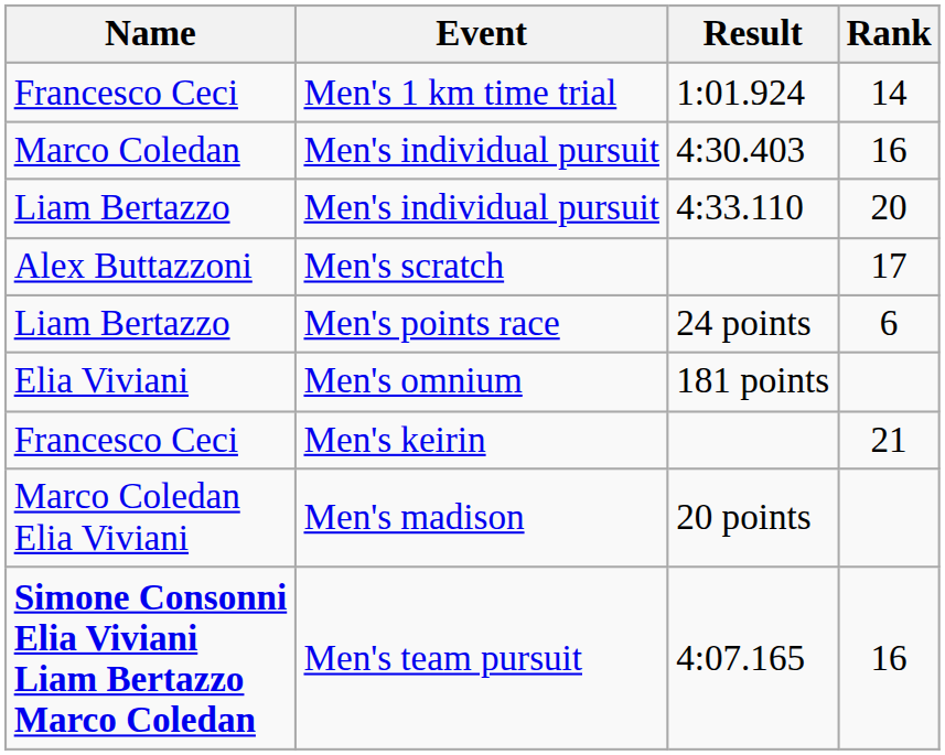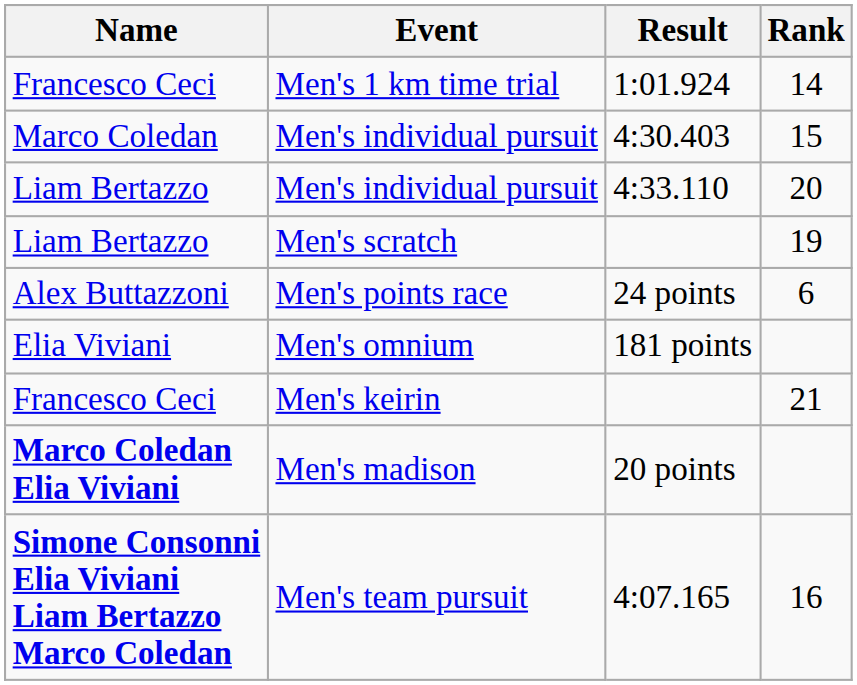 <table class="wikitable sortable">
 <tr>
 <th>Name</th>
 <th>Event</th>
 <th>Result</th>
 <th>Rank</th>
 </tr>
 <tr>
 <td><a href='#'>Francesco Ceci</a></td>
 <td><a href='#'>Men's 1 km time trial</a></td>
 <td>1:01.924</td>
 <td align=center>14</td>
 </tr>
 <tr>
 <td><a href='#'>Marco Coledan</a></td>
 <td><a href='#'>Men's individual pursuit</a></td>
 <td>4:30.403</td>
-<td align=center>16</td>
+<td align=center>15</td>
 </tr>
 <tr>
 <td><a href='#'>Liam Bertazzo</a></td>
 <td><a href='#'>Men's individual pursuit</a></td>
 <td>4:33.110</td>
 <td align=center>20</td>
 </tr>
 <tr>
-<td><a href='#'>Alex Buttazzoni</a></td>
+<td><a href='#'>Liam Bertazzo</a></td>
 <td><a href='#'>Men's scratch</a></td>
 <td></td>
-<td align=center>17</td>
+<td align=center>19</td>
 </tr>
 <tr>
-<td><a href='#'>Liam Bertazzo</a></td>
+<td><a href='#'>Alex Buttazzoni</a></td>
 <td><a href='#'>Men's points race</a></td>
 <td>24 points</td>
 <td align=center>6</td>
 </tr>
 <tr>
 <td><a href='#'>Elia Viviani</a></td>
 <td><a href='#'>Men's omnium</a></td>
 <td>181 points</td>
 <td align=center></td>
 </tr>
 <tr>
 <td><a href='#'>Francesco Ceci</a></td>
 <td><a href='#'>Men's keirin</a></td>
 <td></td>
 <td align=center>21</td>
 </tr>
 <tr>
-<td><a href='#'>Marco Coledan</a><br><a href='#'>Elia Viviani</a></td>
+<td><strong><a href='#'>Marco Coledan</a><br><a href='#'>Elia Viviani</a></strong></td>
 <td><a href='#'>Men's madison</a></td>
 <td>20 points</td>
 <td align=center></td>
 </tr>
 <tr>
 <td><strong><a href='#'>Simone Consonni</a><br><a href='#'>Elia Viviani</a><br><a href='#'>Liam Bertazzo</a><br><a href='#'>Marco Coledan</a></strong></td>
 <td><a href='#'>Men's team pursuit</a></td>
 <td>4:07.165</td>
 <td align=center>16</td>
 </tr>
 </table>
